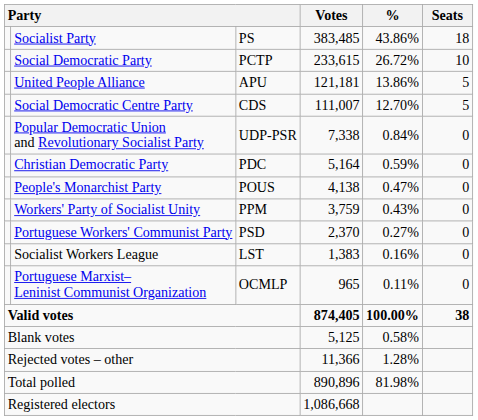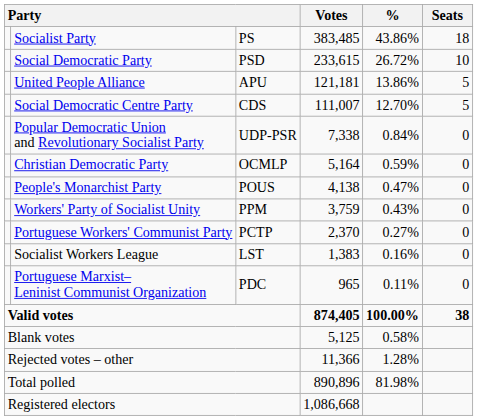 <table class="wikitable" border="1" style="text-align:right;">
 <tr>
 <th style="text-align:left;" colspan=3>Party</th>
 <th align=center width="50">Votes</th>
 <th align=center width="50">%</th>
 <th align=center width="50">Seats</th>
 </tr>
 <tr>
 <td></td>
 <td align=left><a href='#'>Socialist Party</a></td>
 <td align=left>PS</td>
 <td>383,485</td>
 <td>43.86%</td>
 <td>18</td>
 </tr>
 <tr>
 <td></td>
 <td align=left><a href='#'>Social Democratic Party</a></td>
-<td align=left>PCTP</td>
+<td align=left>PSD</td>
 <td>233,615</td>
 <td>26.72%</td>
 <td>10</td>
 </tr>
 <tr>
 <td></td>
 <td align=left><a href='#'>United People Alliance</a></td>
 <td align=left>APU</td>
 <td>121,181</td>
 <td>13.86%</td>
 <td>5</td>
 </tr>
 <tr>
 <td></td>
 <td align=left style="white-space: nowrap;"><a href='#'>Social Democratic Centre Party</a></td>
 <td align=left>CDS</td>
 <td>111,007</td>
 <td>12.70%</td>
 <td>5</td>
 </tr>
 <tr>
 <td></td>
 <td align=left><a href='#'>Popular Democratic Union</a><br>and <a href='#'>Revolutionary Socialist Party</a></td>
 <td align=left>UDP-PSR</td>
 <td>7,338</td>
 <td>0.84%</td>
 <td>0</td>
 </tr>
 <tr>
 <td></td>
 <td align=left style="white-space: nowrap;"><a href='#'>Christian Democratic Party</a></td>
-<td align=left>PDC</td>
+<td align=left>OCMLP</td>
 <td>5,164</td>
 <td>0.59%</td>
 <td>0</td>
 </tr>
 <tr>
 <td></td>
 <td align=left><a href='#'>People's Monarchist Party</a></td>
 <td align=left>POUS</td>
 <td>4,138</td>
 <td>0.47%</td>
 <td>0</td>
 </tr>
 <tr>
 <td></td>
 <td align=left><a href='#'>Workers' Party of Socialist Unity</a></td>
 <td align=left>PPM</td>
 <td>3,759</td>
 <td>0.43%</td>
 <td>0</td>
 </tr>
 <tr>
 <td></td>
 <td align=left><a href='#'>Portuguese Workers' Communist Party</a></td>
-<td align=left>PSD</td>
+<td align=left>PCTP</td>
 <td>2,370</td>
 <td>0.27%</td>
 <td>0</td>
 </tr>
 <tr>
 <td></td>
 <td align=left>Socialist Workers League</td>
 <td align=left>LST</td>
 <td>1,383</td>
 <td>0.16%</td>
 <td>0</td>
 </tr>
 <tr>
 <td></td>
 <td align=left><a href='#'>Portuguese Marxist–<br>Leninist Communist Organization</a></td>
-<td align=left>OCMLP</td>
+<td align=left>PDC</td>
 <td>965</td>
 <td>0.11%</td>
 <td>0</td>
 </tr>
 <tr style="font-weight:bold">
 <td align=left colspan=3>Valid votes</td>
 <td>874,405</td>
 <td>100.00%</td>
 <td>38</td>
 </tr>
 <tr>
 <td align=left colspan=3>Blank votes</td>
 <td>5,125</td>
 <td>0.58%</td>
 <td></td>
 </tr>
 <tr>
 <td align=left colspan=3>Rejected votes – other</td>
 <td>11,366</td>
 <td>1.28%</td>
 <td></td>
 </tr>
 <tr>
 <td align=left colspan=3>Total polled</td>
 <td>890,896</td>
 <td>81.98%</td>
 <td></td>
 </tr>
 <tr>
 <td align=left colspan=3>Registered electors</td>
 <td>1,086,668</td>
 <td></td>
 <td></td>
 </tr>
 </table>
